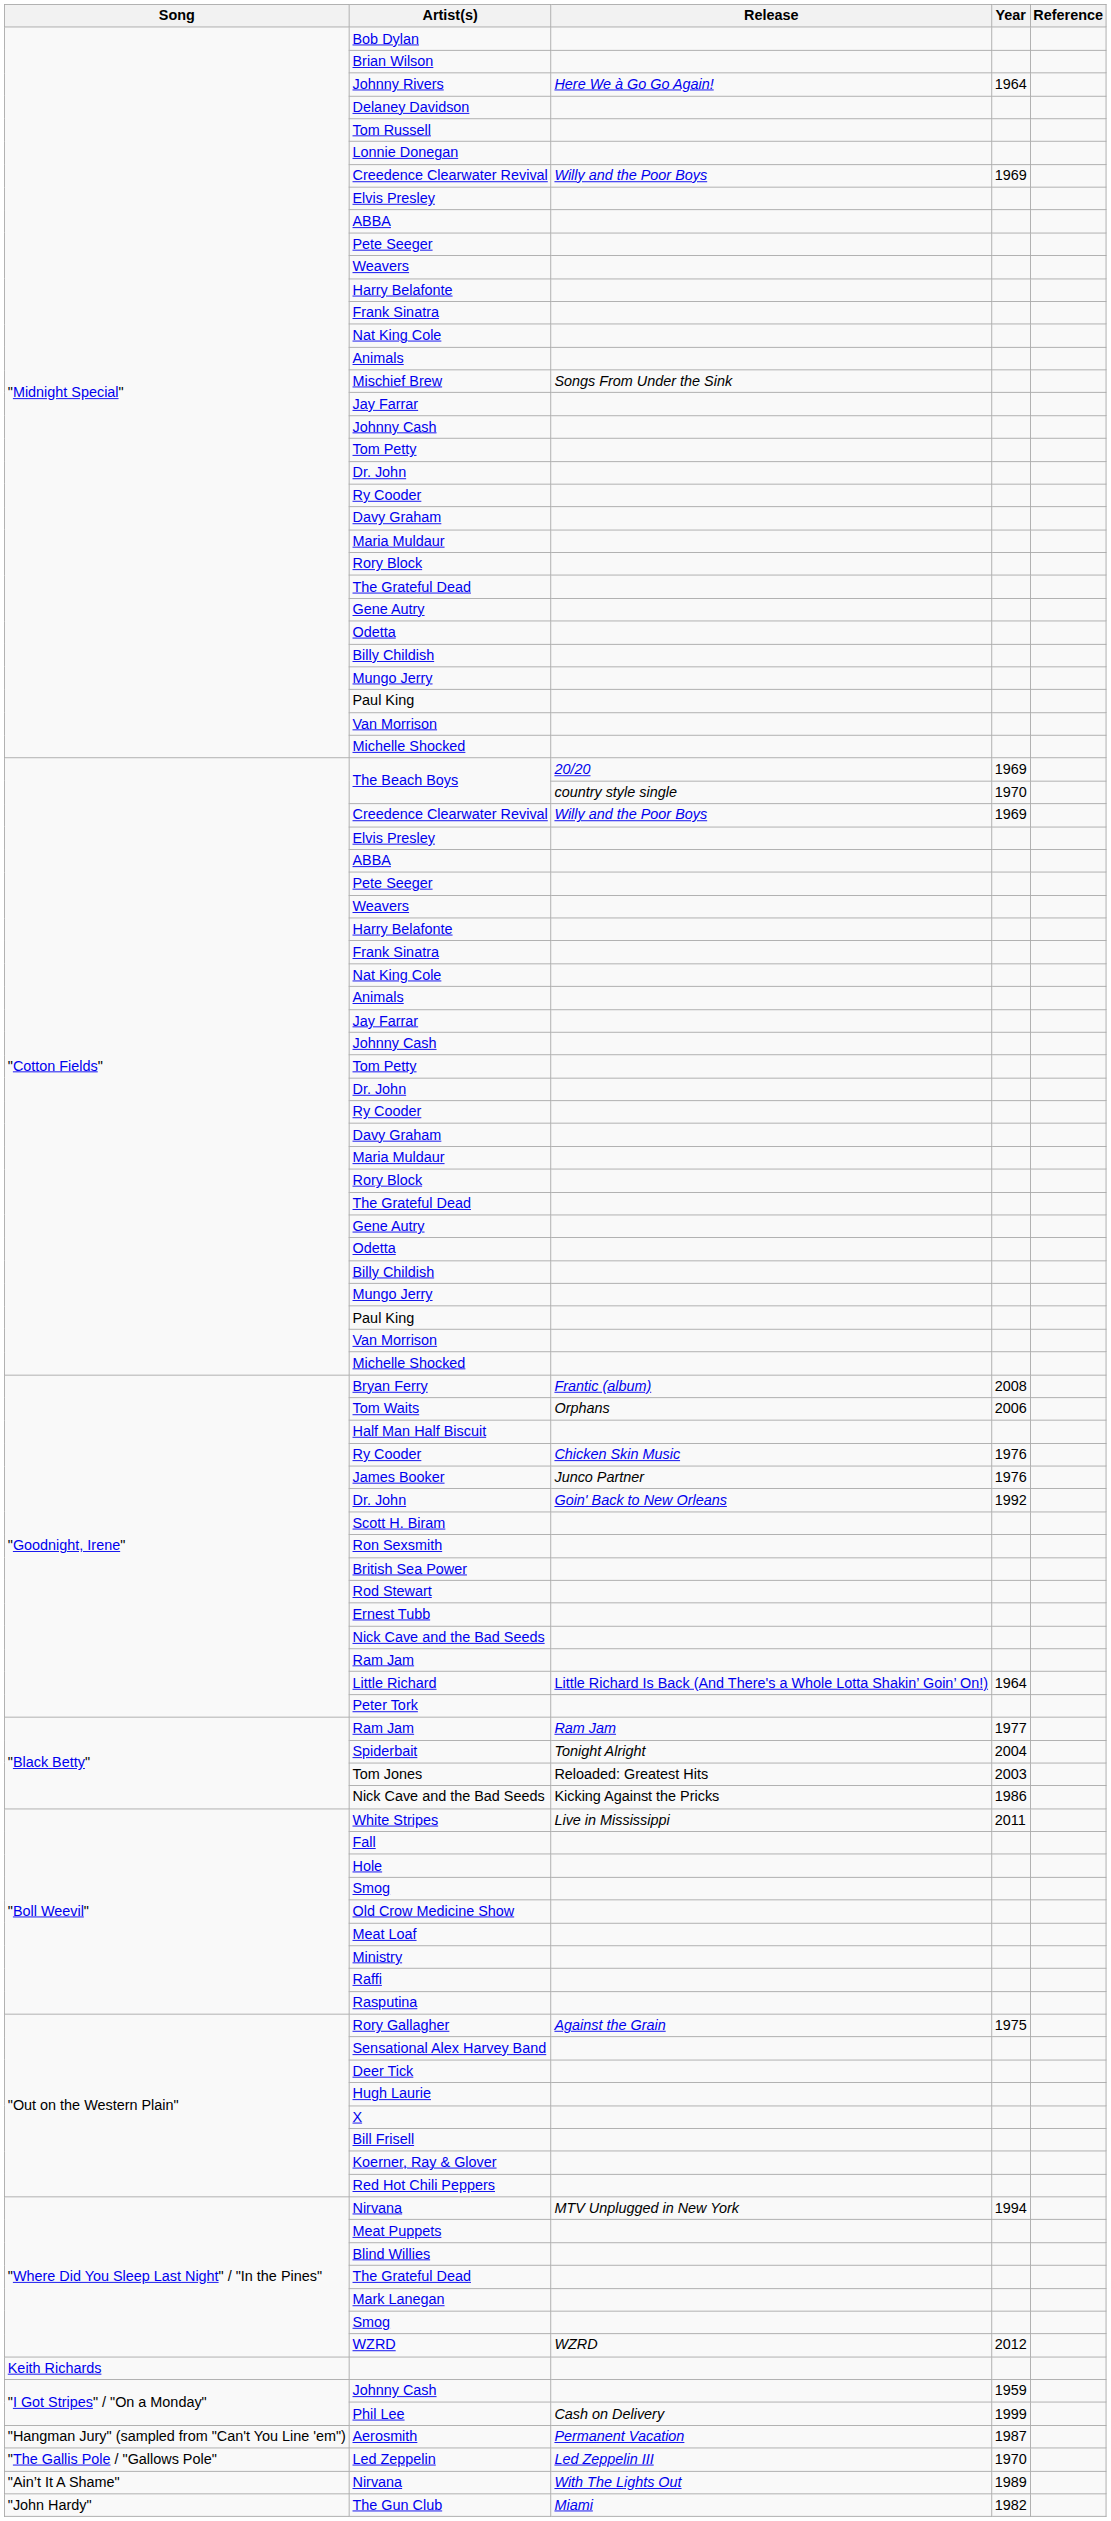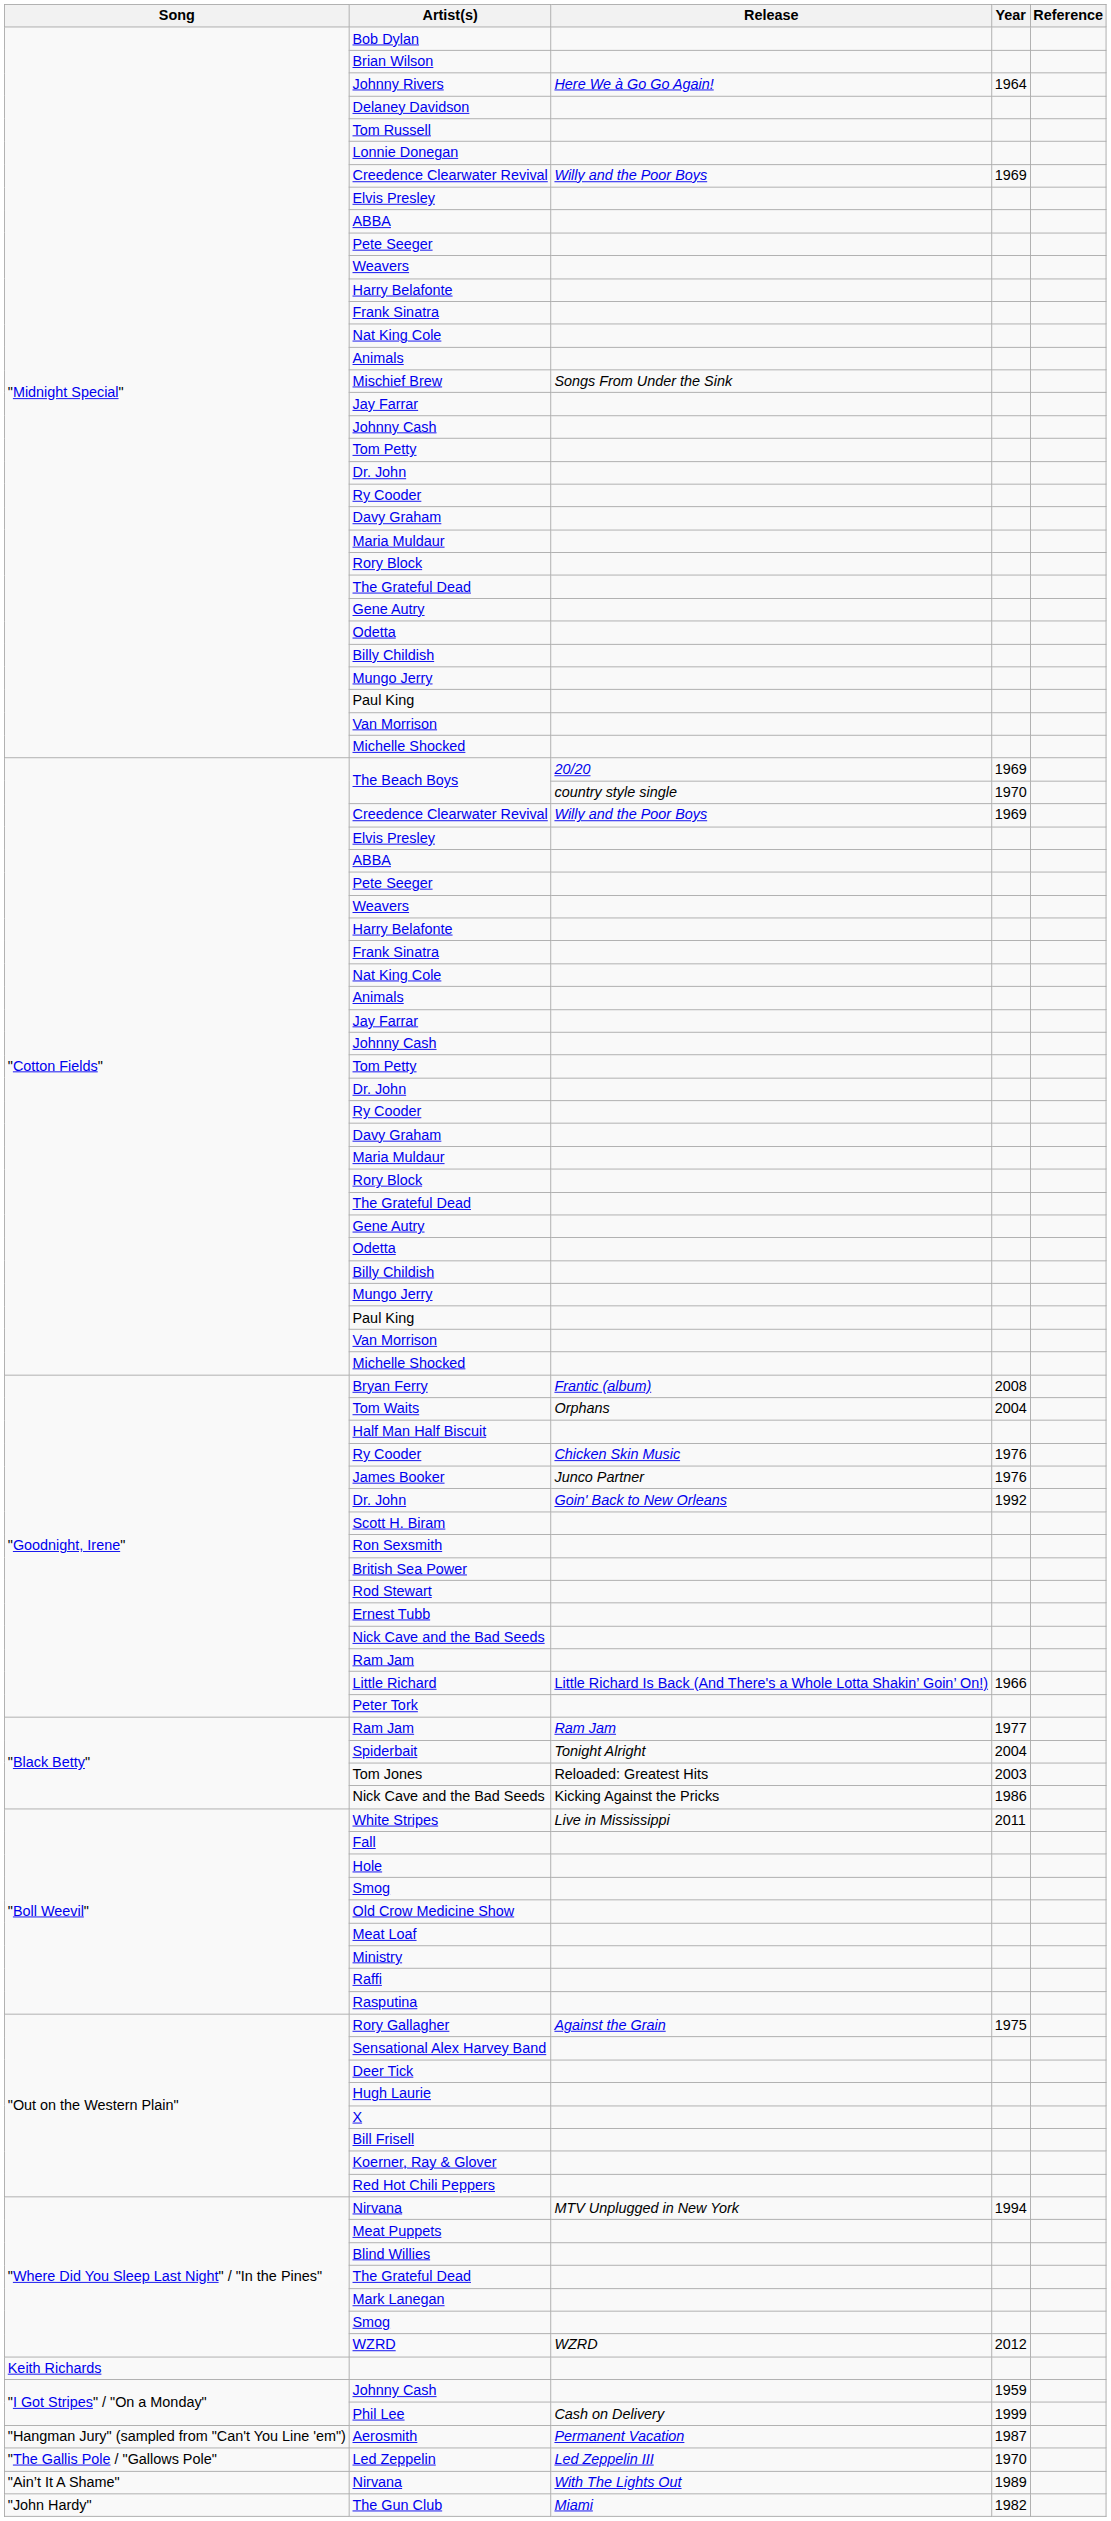 <table class="wikitable sortable">
 <tr>
 <th>Song</th>
 <th>Artist(s)</th>
 <th>Release</th>
 <th>Year</th>
 <th>Reference</th>
 </tr>
 <tr>
 <td rowspan="32">"<a href='#'>Midnight Special</a>"</td>
 <td><a href='#'>Bob Dylan</a></td>
 <td></td>
 <td></td>
 <td></td>
 </tr>
 <tr>
 <td><a href='#'>Brian Wilson</a></td>
 <td></td>
 <td></td>
 <td></td>
 </tr>
 <tr>
 <td><a href='#'>Johnny Rivers</a></td>
 <td><em><a href='#'>Here We à Go Go Again!</a></em></td>
 <td>1964</td>
 <td></td>
 </tr>
 <tr>
 <td><a href='#'>Delaney Davidson</a></td>
 <td></td>
 <td></td>
 <td></td>
 </tr>
 <tr>
 <td><a href='#'>Tom Russell</a></td>
 <td></td>
 <td></td>
 <td></td>
 </tr>
 <tr>
 <td><a href='#'>Lonnie Donegan</a></td>
 <td></td>
 <td></td>
 <td></td>
 </tr>
 <tr>
 <td><a href='#'>Creedence Clearwater Revival</a></td>
 <td><em><a href='#'>Willy and the Poor Boys</a></em></td>
 <td>1969</td>
 <td></td>
 </tr>
 <tr>
 <td><a href='#'>Elvis Presley</a></td>
 <td></td>
 <td></td>
 <td></td>
 </tr>
 <tr>
 <td><a href='#'>ABBA</a></td>
 <td></td>
 <td></td>
 <td></td>
 </tr>
 <tr>
 <td><a href='#'>Pete Seeger</a></td>
 <td></td>
 <td></td>
 <td></td>
 </tr>
 <tr>
 <td><a href='#'>Weavers</a></td>
 <td></td>
 <td></td>
 <td></td>
 </tr>
 <tr>
 <td><a href='#'>Harry Belafonte</a></td>
 <td></td>
 <td></td>
 <td></td>
 </tr>
 <tr>
 <td><a href='#'>Frank Sinatra</a></td>
 <td></td>
 <td></td>
 <td></td>
 </tr>
 <tr>
 <td><a href='#'>Nat King Cole</a></td>
 <td></td>
 <td></td>
 <td></td>
 </tr>
 <tr>
 <td><a href='#'>Animals</a></td>
 <td></td>
 <td></td>
 <td></td>
 </tr>
 <tr>
 <td><a href='#'>Mischief Brew</a></td>
 <td><em>Songs From Under the Sink</em></td>
 <td></td>
 <td></td>
 </tr>
 <tr>
 <td><a href='#'>Jay Farrar</a></td>
 <td></td>
 <td></td>
 <td></td>
 </tr>
 <tr>
 <td><a href='#'>Johnny Cash</a></td>
 <td></td>
 <td></td>
 <td></td>
 </tr>
 <tr>
 <td><a href='#'>Tom Petty</a></td>
 <td></td>
 <td></td>
 <td></td>
 </tr>
 <tr>
 <td><a href='#'>Dr. John</a></td>
 <td></td>
 <td></td>
 <td></td>
 </tr>
 <tr>
 <td><a href='#'>Ry Cooder</a></td>
 <td></td>
 <td></td>
 <td></td>
 </tr>
 <tr>
 <td><a href='#'>Davy Graham</a></td>
 <td></td>
 <td></td>
 <td></td>
 </tr>
 <tr>
 <td><a href='#'>Maria Muldaur</a></td>
 <td></td>
 <td></td>
 <td></td>
 </tr>
 <tr>
 <td><a href='#'>Rory Block</a></td>
 <td></td>
 <td></td>
 <td></td>
 </tr>
 <tr>
 <td><a href='#'>The Grateful Dead</a></td>
 <td></td>
 <td></td>
 <td></td>
 </tr>
 <tr>
 <td><a href='#'>Gene Autry</a></td>
 <td></td>
 <td></td>
 <td></td>
 </tr>
 <tr>
 <td><a href='#'>Odetta</a></td>
 <td></td>
 <td></td>
 <td></td>
 </tr>
 <tr>
 <td><a href='#'>Billy Childish</a></td>
 <td></td>
 <td></td>
 <td></td>
 </tr>
 <tr>
 <td><a href='#'>Mungo Jerry</a></td>
 <td></td>
 <td></td>
 <td></td>
 </tr>
 <tr>
 <td>Paul King</td>
 <td></td>
 <td></td>
 <td></td>
 </tr>
 <tr>
 <td><a href='#'>Van Morrison</a></td>
 <td></td>
 <td></td>
 <td></td>
 </tr>
 <tr>
 <td><a href='#'>Michelle Shocked</a></td>
 <td></td>
 <td></td>
 <td></td>
 </tr>
 <tr>
 <td rowspan="27">"<a href='#'>Cotton Fields</a>"</td>
 <td rowspan="2"><a href='#'>The Beach Boys</a></td>
 <td><a href='#'><em>20/20</em></a></td>
 <td>1969</td>
 <td></td>
 </tr>
 <tr>
 <td><em>country style single</em></td>
 <td>1970</td>
 <td></td>
 </tr>
 <tr>
 <td><a href='#'>Creedence Clearwater Revival</a></td>
 <td><em><a href='#'>Willy and the Poor Boys</a></em></td>
 <td>1969</td>
 <td></td>
 </tr>
 <tr>
 <td><a href='#'>Elvis Presley</a></td>
 <td></td>
 <td></td>
 <td></td>
 </tr>
 <tr>
 <td><a href='#'>ABBA</a></td>
 <td></td>
 <td></td>
 <td></td>
 </tr>
 <tr>
 <td><a href='#'>Pete Seeger</a></td>
 <td></td>
 <td></td>
 <td></td>
 </tr>
 <tr>
 <td><a href='#'>Weavers</a></td>
 <td></td>
 <td></td>
 <td></td>
 </tr>
 <tr>
 <td><a href='#'>Harry Belafonte</a></td>
 <td></td>
 <td></td>
 <td></td>
 </tr>
 <tr>
 <td><a href='#'>Frank Sinatra</a></td>
 <td></td>
 <td></td>
 <td></td>
 </tr>
 <tr>
 <td><a href='#'>Nat King Cole</a></td>
 <td></td>
 <td></td>
 <td></td>
 </tr>
 <tr>
 <td><a href='#'>Animals</a></td>
 <td></td>
 <td></td>
 <td></td>
 </tr>
 <tr>
 <td><a href='#'>Jay Farrar</a></td>
 <td></td>
 <td></td>
 <td></td>
 </tr>
 <tr>
 <td><a href='#'>Johnny Cash</a></td>
 <td></td>
 <td></td>
 <td></td>
 </tr>
 <tr>
 <td><a href='#'>Tom Petty</a></td>
 <td></td>
 <td></td>
 <td></td>
 </tr>
 <tr>
 <td><a href='#'>Dr. John</a></td>
 <td></td>
 <td></td>
 <td></td>
 </tr>
 <tr>
 <td><a href='#'>Ry Cooder</a></td>
 <td></td>
 <td></td>
 <td></td>
 </tr>
 <tr>
 <td><a href='#'>Davy Graham</a></td>
 <td></td>
 <td></td>
 <td></td>
 </tr>
 <tr>
 <td><a href='#'>Maria Muldaur</a></td>
 <td></td>
 <td></td>
 <td></td>
 </tr>
 <tr>
 <td><a href='#'>Rory Block</a></td>
 <td></td>
 <td></td>
 <td></td>
 </tr>
 <tr>
 <td><a href='#'>The Grateful Dead</a></td>
 <td></td>
 <td></td>
 <td></td>
 </tr>
 <tr>
 <td><a href='#'>Gene Autry</a></td>
 <td></td>
 <td></td>
 <td></td>
 </tr>
 <tr>
 <td><a href='#'>Odetta</a></td>
 <td></td>
 <td></td>
 <td></td>
 </tr>
 <tr>
 <td><a href='#'>Billy Childish</a></td>
 <td></td>
 <td></td>
 <td></td>
 </tr>
 <tr>
 <td><a href='#'>Mungo Jerry</a></td>
 <td></td>
 <td></td>
 <td></td>
 </tr>
 <tr>
 <td>Paul King</td>
 <td></td>
 <td></td>
 <td></td>
 </tr>
 <tr>
 <td><a href='#'>Van Morrison</a></td>
 <td></td>
 <td></td>
 <td></td>
 </tr>
 <tr>
 <td><a href='#'>Michelle Shocked</a></td>
 <td></td>
 <td></td>
 <td></td>
 </tr>
 <tr>
 <td rowspan="15">"<a href='#'>Goodnight, Irene</a>"</td>
 <td><a href='#'>Bryan Ferry</a></td>
 <td><em><a href='#'>Frantic (album)</a></em></td>
 <td>2008</td>
 <td></td>
 </tr>
 <tr>
 <td><a href='#'>Tom Waits</a></td>
 <td><em>Orphans</em></td>
-<td>2006</td>
+<td>2004</td>
 <td></td>
 </tr>
 <tr>
 <td><a href='#'>Half Man Half Biscuit</a></td>
 <td></td>
 <td></td>
 <td></td>
 </tr>
 <tr>
 <td><a href='#'>Ry Cooder</a></td>
 <td><em><a href='#'>Chicken Skin Music</a></em></td>
 <td>1976</td>
 <td></td>
 </tr>
 <tr>
 <td><a href='#'>James Booker</a></td>
 <td><em>Junco Partner</em></td>
 <td>1976</td>
 <td></td>
 </tr>
 <tr>
 <td><a href='#'>Dr. John</a></td>
 <td><em><a href='#'>Goin' Back to New Orleans</a></em></td>
 <td>1992</td>
 <td></td>
 </tr>
 <tr>
 <td><a href='#'>Scott H. Biram</a></td>
 <td></td>
 <td></td>
 <td></td>
 </tr>
 <tr>
 <td><a href='#'>Ron Sexsmith</a></td>
 <td></td>
 <td></td>
 <td></td>
 </tr>
 <tr>
 <td><a href='#'>British Sea Power</a></td>
 <td></td>
 <td></td>
 <td></td>
 </tr>
 <tr>
 <td><a href='#'>Rod Stewart</a></td>
 <td></td>
 <td></td>
 <td></td>
 </tr>
 <tr>
 <td><a href='#'>Ernest Tubb</a></td>
 <td></td>
 <td></td>
 <td></td>
 </tr>
 <tr>
 <td><a href='#'>Nick Cave and the Bad Seeds</a></td>
 <td></td>
 <td></td>
 <td></td>
 </tr>
 <tr>
 <td><a href='#'>Ram Jam</a></td>
 <td></td>
 <td></td>
 <td></td>
 </tr>
 <tr>
 <td><a href='#'>Little Richard</a></td>
 <td><a href='#'>Little Richard Is Back (And There's a Whole Lotta Shakin’ Goin’ On!)</a></td>
-<td>1964</td>
+<td>1966</td>
 <td></td>
 </tr>
 <tr>
 <td><a href='#'>Peter Tork</a></td>
 <td></td>
 <td></td>
 <td></td>
 </tr>
 <tr>
 <td rowspan="4">"<a href='#'>Black Betty</a>"</td>
 <td><a href='#'>Ram Jam</a></td>
 <td><a href='#'><em>Ram Jam</em></a></td>
 <td>1977</td>
 <td></td>
 </tr>
 <tr>
 <td><a href='#'>Spiderbait</a></td>
 <td><em>Tonight Alright</em></td>
 <td>2004</td>
 <td></td>
 </tr>
 <tr>
 <td>Tom Jones</td>
 <td>Reloaded: Greatest Hits</td>
 <td>2003</td>
 <td></td>
 </tr>
 <tr>
 <td>Nick Cave and the Bad Seeds</td>
 <td>Kicking Against the Pricks</td>
 <td>1986</td>
 <td></td>
 </tr>
 <tr>
 <td rowspan="9">"<a href='#'>Boll Weevil</a>"</td>
 <td><a href='#'>White Stripes</a></td>
 <td><em>Live in Mississippi</em></td>
 <td>2011</td>
 <td></td>
 </tr>
 <tr>
 <td><a href='#'>Fall</a></td>
 <td></td>
 <td></td>
 <td></td>
 </tr>
 <tr>
 <td><a href='#'>Hole</a></td>
 <td></td>
 <td></td>
 <td></td>
 </tr>
 <tr>
 <td><a href='#'>Smog</a></td>
 <td></td>
 <td></td>
 <td></td>
 </tr>
 <tr>
 <td><a href='#'>Old Crow Medicine Show</a></td>
 <td></td>
 <td></td>
 <td></td>
 </tr>
 <tr>
 <td><a href='#'>Meat Loaf</a></td>
 <td></td>
 <td></td>
 <td></td>
 </tr>
 <tr>
 <td><a href='#'>Ministry</a></td>
 <td></td>
 <td></td>
 <td></td>
 </tr>
 <tr>
 <td><a href='#'>Raffi</a></td>
 <td></td>
 <td></td>
 <td></td>
 </tr>
 <tr>
 <td><a href='#'>Rasputina</a></td>
 <td></td>
 <td></td>
 <td></td>
 </tr>
 <tr>
 <td rowspan="8">"Out on the Western Plain"</td>
 <td><a href='#'>Rory Gallagher</a></td>
 <td><a href='#'><em>Against the Grain</em></a></td>
 <td>1975</td>
 <td></td>
 </tr>
 <tr>
 <td><a href='#'>Sensational Alex Harvey Band</a></td>
 <td></td>
 <td></td>
 <td></td>
 </tr>
 <tr>
 <td><a href='#'>Deer Tick</a></td>
 <td></td>
 <td></td>
 <td></td>
 </tr>
 <tr>
 <td><a href='#'>Hugh Laurie</a></td>
 <td></td>
 <td></td>
 <td></td>
 </tr>
 <tr>
 <td><a href='#'>X</a></td>
 <td></td>
 <td></td>
 <td></td>
 </tr>
 <tr>
 <td><a href='#'>Bill Frisell</a></td>
 <td></td>
 <td></td>
 <td></td>
 </tr>
 <tr>
 <td><a href='#'>Koerner, Ray & Glover</a></td>
 <td></td>
 <td></td>
 <td></td>
 </tr>
 <tr>
 <td><a href='#'>Red Hot Chili Peppers</a></td>
 <td></td>
 <td></td>
 <td></td>
 </tr>
 <tr>
 <td rowspan="7">"<a href='#'>Where Did You Sleep Last Night</a>" / "In the Pines"</td>
 <td><a href='#'>Nirvana</a></td>
 <td><em>MTV Unplugged in New York</em></td>
 <td>1994</td>
 <td></td>
 </tr>
 <tr>
 <td><a href='#'>Meat Puppets</a></td>
 <td></td>
 <td></td>
 <td></td>
 </tr>
 <tr>
 <td><a href='#'>Blind Willies</a></td>
 <td></td>
 <td></td>
 <td></td>
 </tr>
 <tr>
 <td><a href='#'>The Grateful Dead</a></td>
 <td></td>
 <td></td>
 <td></td>
 </tr>
 <tr>
 <td><a href='#'>Mark Lanegan</a></td>
 <td></td>
 <td></td>
 <td></td>
 </tr>
 <tr>
 <td><a href='#'>Smog</a></td>
 <td></td>
 <td></td>
 <td></td>
 </tr>
 <tr>
 <td><a href='#'>WZRD</a></td>
 <td><em>WZRD</em></td>
 <td>2012</td>
 <td></td>
 </tr>
 <tr>
 <td><a href='#'>Keith Richards</a></td>
 <td></td>
 <td></td>
 <td></td>
 </tr>
 <tr>
 <td rowspan="2">"<a href='#'>I Got Stripes</a>" / "On a Monday"</td>
 <td><a href='#'>Johnny Cash</a></td>
 <td></td>
 <td>1959</td>
 <td></td>
 </tr>
 <tr>
 <td><a href='#'>Phil Lee</a></td>
 <td><em>Cash on Delivery</em></td>
 <td>1999</td>
 <td></td>
 </tr>
 <tr>
 <td>"Hangman Jury" (sampled from "Can't You Line 'em")</td>
 <td><a href='#'>Aerosmith</a></td>
 <td><a href='#'><em>Permanent Vacation</em></a></td>
 <td>1987</td>
 <td></td>
 </tr>
 <tr>
 <td>"<a href='#'>The Gallis Pole</a> / "Gallows Pole"</td>
 <td><a href='#'>Led Zeppelin</a></td>
 <td><em><a href='#'>Led Zeppelin III</a></em></td>
 <td>1970</td>
 <td></td>
 </tr>
 <tr>
 <td>"Ain’t It A Shame"</td>
 <td><a href='#'>Nirvana</a></td>
 <td><em><a href='#'>With The Lights Out</a></em></td>
 <td>1989</td>
 <td></td>
 </tr>
 <tr>
 <td>"John Hardy"</td>
 <td><a href='#'>The Gun Club</a></td>
 <td><a href='#'><em>Miami</em></a></td>
 <td>1982</td>
 <td></td>
 </tr>
 </table>
